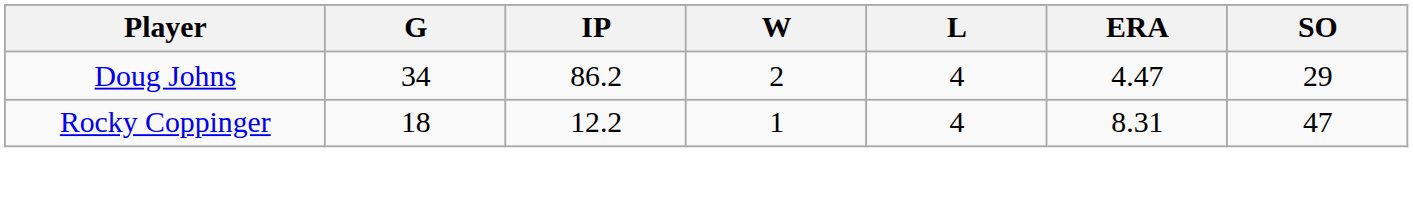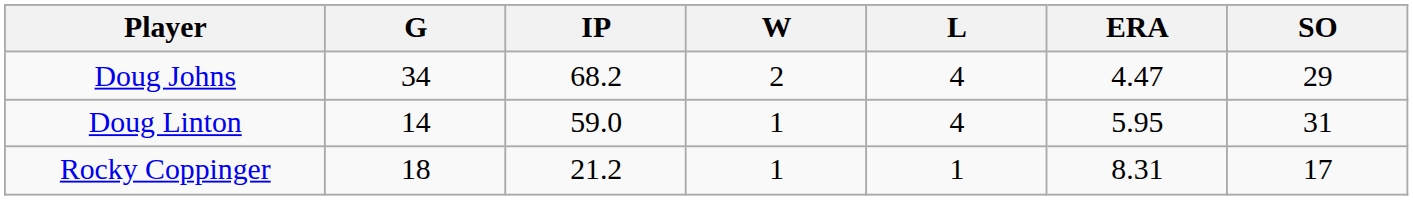 <table class="wikitable sortable">
 <tr>
 <th bgcolor="#DDDDFF" width="16%">Player</th>
 <th bgcolor="#DDDDFF" width="9%">G</th>
 <th bgcolor="#DDDDFF" width="9%">IP</th>
 <th bgcolor="#DDDDFF" width="9%">W</th>
 <th bgcolor="#DDDDFF" width="9%">L</th>
 <th bgcolor="#DDDDFF" width="9%">ERA</th>
 <th bgcolor="#DDDDFF" width="9%">SO</th>
 </tr>
 <tr align="center">
 <td><a href='#'>Doug Johns</a></td>
 <td>34</td>
-<td>86.2</td>
+<td>68.2</td>
 <td>2</td>
 <td>4</td>
 <td>4.47</td>
 <td>29</td>
 </tr>
 <tr align=center>
+<td><a href='#'>Doug Linton</a></td>
+<td>14</td>
+<td>59.0</td>
+<td>1</td>
+<td>4</td>
+<td>5.95</td>
+<td>31</td>
+</tr>
+<tr align=center>
 <td><a href='#'>Rocky Coppinger</a></td>
 <td>18</td>
-<td>12.2</td>
+<td>21.2</td>
 <td>1</td>
-<td>4</td>
+<td>1</td>
 <td>8.31</td>
-<td>47</td>
+<td>17</td>
 </tr>
 </table>
